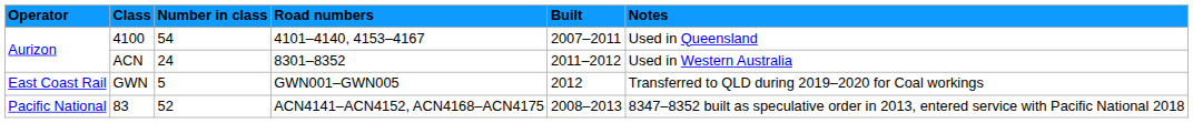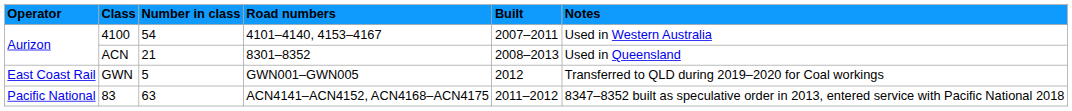 <table class="wikitable sortable">
 <tr bgcolor="#0F9BFD">
 <td><strong>Operator</strong></td>
 <td><strong>Class</strong></td>
 <td><strong>Number in class</strong></td>
 <td><strong>Road numbers</strong></td>
 <td><strong>Built</strong></td>
 <td><strong>Notes</strong></td>
 </tr>
 <tr bgcolor="#FFFFFF">
 <td rowspan="2"><a href='#'>Aurizon</a></td>
 <td>4100</td>
 <td>54</td>
 <td>4101–4140, 4153–4167</td>
 <td>2007–2011</td>
-<td>Used in <a href='#'>Queensland</a></td>
+<td>Used in <a href='#'>Western Australia</a></td>
 </tr>
 <tr bgcolor="#FFFFFF">
 <td>ACN</td>
-<td>24</td>
+<td>21</td>
 <td>8301–8352</td>
-<td>2011–2012</td>
-<td>Used in <a href='#'>Western Australia</a></td>
+<td>2008–2013</td>
+<td>Used in <a href='#'>Queensland</a></td>
 </tr>
 <tr bgcolor="#FFFFFF">
 <td><a href='#'>East Coast Rail</a></td>
 <td>GWN</td>
 <td>5</td>
 <td>GWN001–GWN005</td>
 <td>2012</td>
 <td>Transferred to QLD during 2019–2020 for Coal workings</td>
 </tr>
 <tr bgcolor="#FFFFFF">
 <td><a href='#'>Pacific National</a></td>
 <td>83</td>
-<td>52</td>
+<td>63</td>
 <td>ACN4141–ACN4152, ACN4168–ACN4175</td>
-<td>2008–2013</td>
+<td>2011–2012</td>
 <td>8347–8352 built as speculative order in 2013, entered service with Pacific National 2018</td>
 </tr>
 </table>
